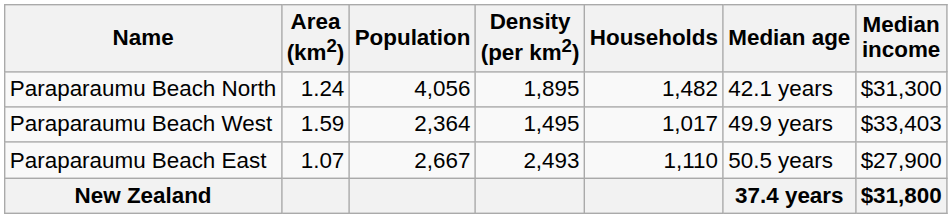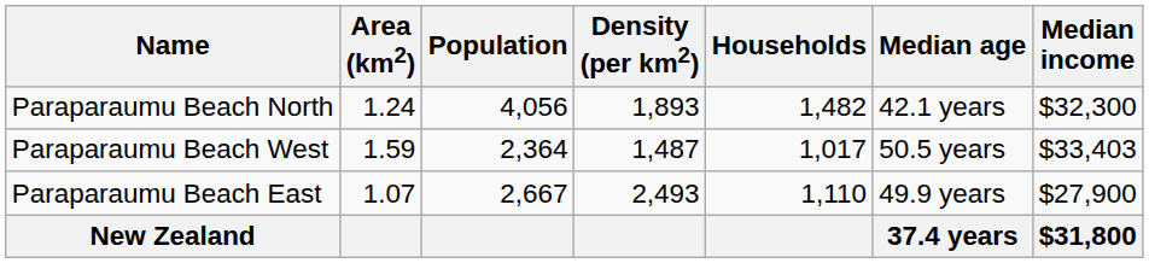 <table class="wikitable">
 <tr>
 <th>Name</th>
 <th>Area<br>(km<sup>2</sup>)</th>
 <th>Population</th>
 <th>Density<br>(per km<sup>2</sup>)</th>
 <th>Households</th>
 <th>Median age</th>
 <th>Median<br>income</th>
 </tr>
 <tr>
 <td>Paraparaumu Beach North</td>
 <td style="text-align:right;">1.24</td>
 <td style="text-align:right;">4,056</td>
-<td style="text-align:right;">1,895</td>
+<td style="text-align:right;">1,893</td>
 <td style="text-align:right;">1,482</td>
 <td>42.1 years</td>
-<td>$31,300</td>
+<td>$32,300</td>
 </tr>
 <tr>
 <td>Paraparaumu Beach West</td>
 <td style="text-align:right;">1.59</td>
 <td style="text-align:right;">2,364</td>
-<td style="text-align:right;">1,495</td>
+<td style="text-align:right;">1,487</td>
 <td style="text-align:right;">1,017</td>
-<td>49.9 years</td>
+<td>50.5 years</td>
 <td>$33,403</td>
 </tr>
 <tr>
 <td>Paraparaumu Beach East</td>
 <td style="text-align:right;">1.07</td>
 <td style="text-align:right;">2,667</td>
 <td style="text-align:right;">2,493</td>
 <td style="text-align:right;">1,110</td>
-<td>50.5 years</td>
+<td>49.9 years</td>
 <td>$27,900</td>
 </tr>
 <tr>
 <th>New Zealand</th>
 <th></th>
 <th></th>
 <th></th>
 <th></th>
 <th>37.4 years</th>
 <th style="text-align:left;">$31,800</th>
 </tr>
 </table>
